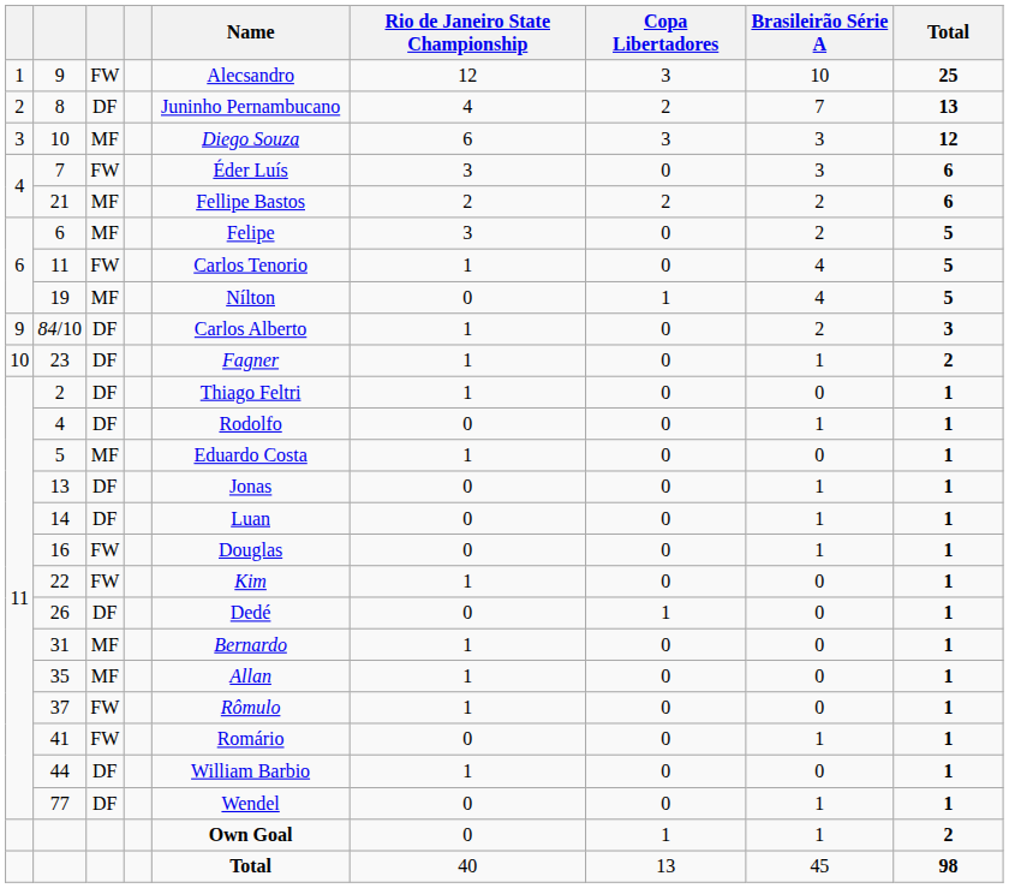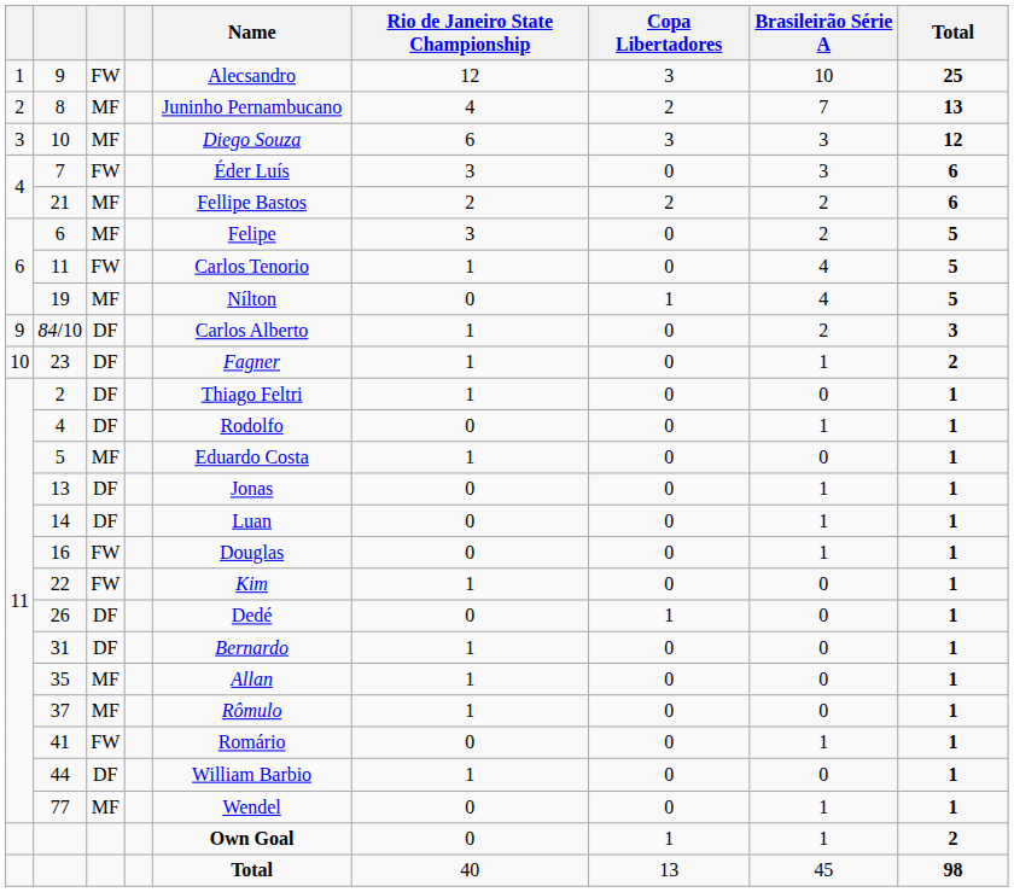 <table class="wikitable" style="font-size: 95%; text-align: center;">
 <tr>
 <th width=15></th>
 <th width=15></th>
 <th width=15></th>
 <th width=15></th>
 <th width=150>Name</th>
 <th width=180><a href='#'>Rio de Janeiro State Championship</a></th>
 <th width=120><a href='#'>Copa Libertadores</a></th>
 <th width=110><a href='#'>Brasileirão Série A</a></th>
 <th width=80>Total</th>
 </tr>
 <tr>
 <td>1</td>
 <td>9</td>
 <td>FW</td>
 <td></td>
 <td><a href='#'>Alecsandro</a></td>
 <td>12</td>
 <td>3</td>
 <td>10</td>
 <td><strong>25</strong></td>
 </tr>
 <tr>
 <td>2</td>
 <td>8</td>
-<td>DF</td>
+<td>MF</td>
 <td></td>
 <td><a href='#'>Juninho Pernambucano</a></td>
 <td>4</td>
 <td>2</td>
 <td>7</td>
 <td><strong>13</strong></td>
 </tr>
 <tr>
 <td>3</td>
 <td>10</td>
 <td>MF</td>
 <td></td>
 <td><em><a href='#'>Diego Souza</a></em></td>
 <td>6</td>
 <td>3</td>
 <td>3</td>
 <td><strong>12</strong></td>
 </tr>
 <tr>
 <td rowspan=2>4</td>
 <td>7</td>
 <td>FW</td>
 <td></td>
 <td><a href='#'>Éder Luís</a></td>
 <td>3</td>
 <td>0</td>
 <td>3</td>
 <td><strong>6</strong></td>
 </tr>
 <tr>
 <td>21</td>
 <td>MF</td>
 <td></td>
 <td><a href='#'>Fellipe Bastos</a></td>
 <td>2</td>
 <td>2</td>
 <td>2</td>
 <td><strong>6</strong></td>
 </tr>
 <tr>
 <td rowspan=3>6</td>
 <td>6</td>
 <td>MF</td>
 <td></td>
 <td><a href='#'>Felipe</a></td>
 <td>3</td>
 <td>0</td>
 <td>2</td>
 <td><strong>5</strong></td>
 </tr>
 <tr>
 <td>11</td>
 <td>FW</td>
 <td></td>
 <td><a href='#'>Carlos Tenorio</a></td>
 <td>1</td>
 <td>0</td>
 <td>4</td>
 <td><strong>5</strong></td>
 </tr>
 <tr>
 <td>19</td>
 <td>MF</td>
 <td></td>
 <td><a href='#'>Nílton</a></td>
 <td>0</td>
 <td>1</td>
 <td>4</td>
 <td><strong>5</strong></td>
 </tr>
 <tr>
 <td>9</td>
 <td><em>84</em>/10</td>
 <td>DF</td>
 <td></td>
 <td><a href='#'>Carlos Alberto</a></td>
 <td>1</td>
 <td>0</td>
 <td>2</td>
 <td><strong>3</strong></td>
 </tr>
 <tr>
 <td>10</td>
 <td>23</td>
 <td>DF</td>
 <td></td>
 <td><em><a href='#'>Fagner</a></em></td>
 <td>1</td>
 <td>0</td>
 <td>1</td>
 <td><strong>2</strong></td>
 </tr>
 <tr>
 <td rowspan=14>11</td>
 <td>2</td>
 <td>DF</td>
 <td></td>
 <td><a href='#'>Thiago Feltri</a></td>
 <td>1</td>
 <td>0</td>
 <td>0</td>
 <td><strong>1</strong></td>
 </tr>
 <tr>
 <td>4</td>
 <td>DF</td>
 <td></td>
 <td><a href='#'>Rodolfo</a></td>
 <td>0</td>
 <td>0</td>
 <td>1</td>
 <td><strong>1</strong></td>
 </tr>
 <tr>
 <td>5</td>
 <td>MF</td>
 <td></td>
 <td><a href='#'>Eduardo Costa</a></td>
 <td>1</td>
 <td>0</td>
 <td>0</td>
 <td><strong>1</strong></td>
 </tr>
 <tr>
 <td>13</td>
 <td>DF</td>
 <td></td>
 <td><a href='#'>Jonas</a></td>
 <td>0</td>
 <td>0</td>
 <td>1</td>
 <td><strong>1</strong></td>
 </tr>
 <tr>
 <td>14</td>
 <td>DF</td>
 <td></td>
 <td><a href='#'>Luan</a></td>
 <td>0</td>
 <td>0</td>
 <td>1</td>
 <td><strong>1</strong></td>
 </tr>
 <tr>
 <td>16</td>
 <td>FW</td>
 <td></td>
 <td><a href='#'>Douglas</a></td>
 <td>0</td>
 <td>0</td>
 <td>1</td>
 <td><strong>1</strong></td>
 </tr>
 <tr>
 <td>22</td>
 <td>FW</td>
 <td></td>
 <td><em><a href='#'>Kim</a></em></td>
 <td>1</td>
 <td>0</td>
 <td>0</td>
 <td><strong>1</strong></td>
 </tr>
 <tr>
 <td>26</td>
 <td>DF</td>
 <td></td>
 <td><a href='#'>Dedé</a></td>
 <td>0</td>
 <td>1</td>
 <td>0</td>
 <td><strong>1</strong></td>
 </tr>
 <tr>
 <td>31</td>
-<td>MF</td>
+<td>DF</td>
 <td></td>
 <td><em><a href='#'>Bernardo</a></em></td>
 <td>1</td>
 <td>0</td>
 <td>0</td>
 <td><strong>1</strong></td>
 </tr>
 <tr>
 <td>35</td>
 <td>MF</td>
 <td></td>
 <td><em><a href='#'>Allan</a></em></td>
 <td>1</td>
 <td>0</td>
 <td>0</td>
 <td><strong>1</strong></td>
 </tr>
 <tr>
 <td>37</td>
-<td>FW</td>
+<td>MF</td>
 <td></td>
 <td><em><a href='#'>Rômulo</a></em></td>
 <td>1</td>
 <td>0</td>
 <td>0</td>
 <td><strong>1</strong></td>
 </tr>
 <tr>
 <td>41</td>
 <td>FW</td>
 <td></td>
 <td><a href='#'>Romário</a></td>
 <td>0</td>
 <td>0</td>
 <td>1</td>
 <td><strong>1</strong></td>
 </tr>
 <tr>
 <td>44</td>
 <td>DF</td>
 <td></td>
 <td><a href='#'>William Barbio</a></td>
 <td>1</td>
 <td>0</td>
 <td>0</td>
 <td><strong>1</strong></td>
 </tr>
 <tr>
 <td>77</td>
-<td>DF</td>
+<td>MF</td>
 <td></td>
 <td><a href='#'>Wendel</a></td>
 <td>0</td>
 <td>0</td>
 <td>1</td>
 <td><strong>1</strong></td>
 </tr>
 <tr>
 <td></td>
 <td></td>
 <td></td>
 <td></td>
 <td><strong>Own Goal</strong></td>
 <td>0</td>
 <td>1</td>
 <td>1</td>
 <td><strong>2</strong></td>
 </tr>
 <tr>
 <td></td>
 <td></td>
 <td></td>
 <td></td>
 <td><strong>Total</strong></td>
 <td>40</td>
 <td>13</td>
 <td>45</td>
 <td><strong>98</strong></td>
 </tr>
 </table>
